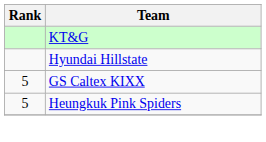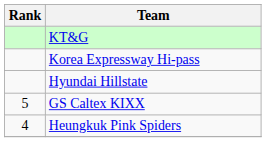 <table class="wikitable" style="text-align: center;">
 <tr>
 <th width=40>Rank</th>
 <th width=240>Team</th>
 </tr>
 <tr bgcolor=#ccffcc>
 <td></td>
 <td align=left><a href='#'>KT&G</a></td>
 </tr>
 <tr>
 <td></td>
+<td align=left><a href='#'>Korea Expressway Hi-pass</a></td>
+</tr>
+<tr>
+<td></td>
 <td align=left><a href='#'>Hyundai Hillstate</a></td>
 </tr>
 <tr>
 <td>5</td>
 <td align=left><a href='#'>GS Caltex KIXX</a></td>
 </tr>
 <tr>
-<td>5</td>
+<td>4</td>
 <td align=left><a href='#'>Heungkuk Pink Spiders</a></td>
 </tr>
 <tr>
 </tr>
 </table>
